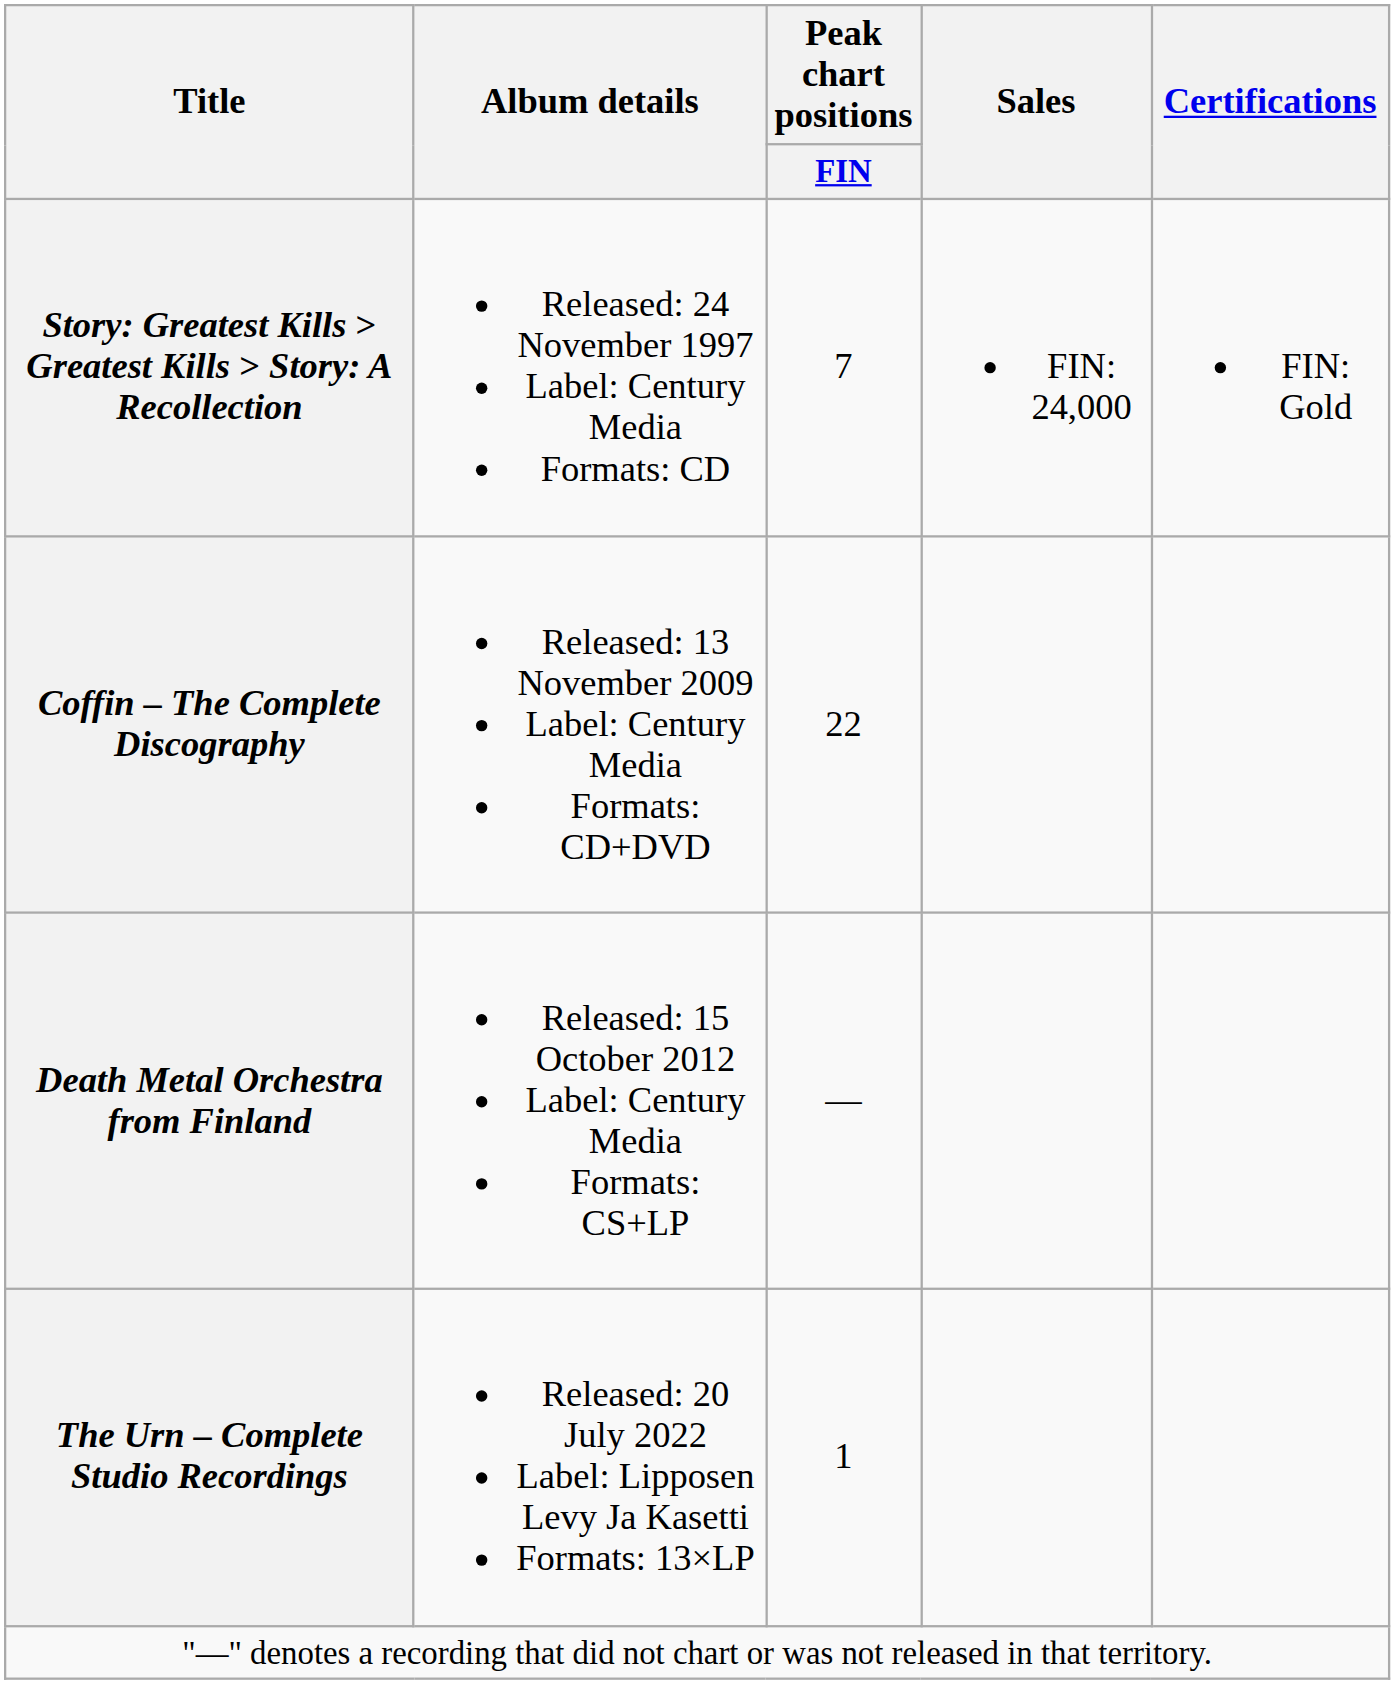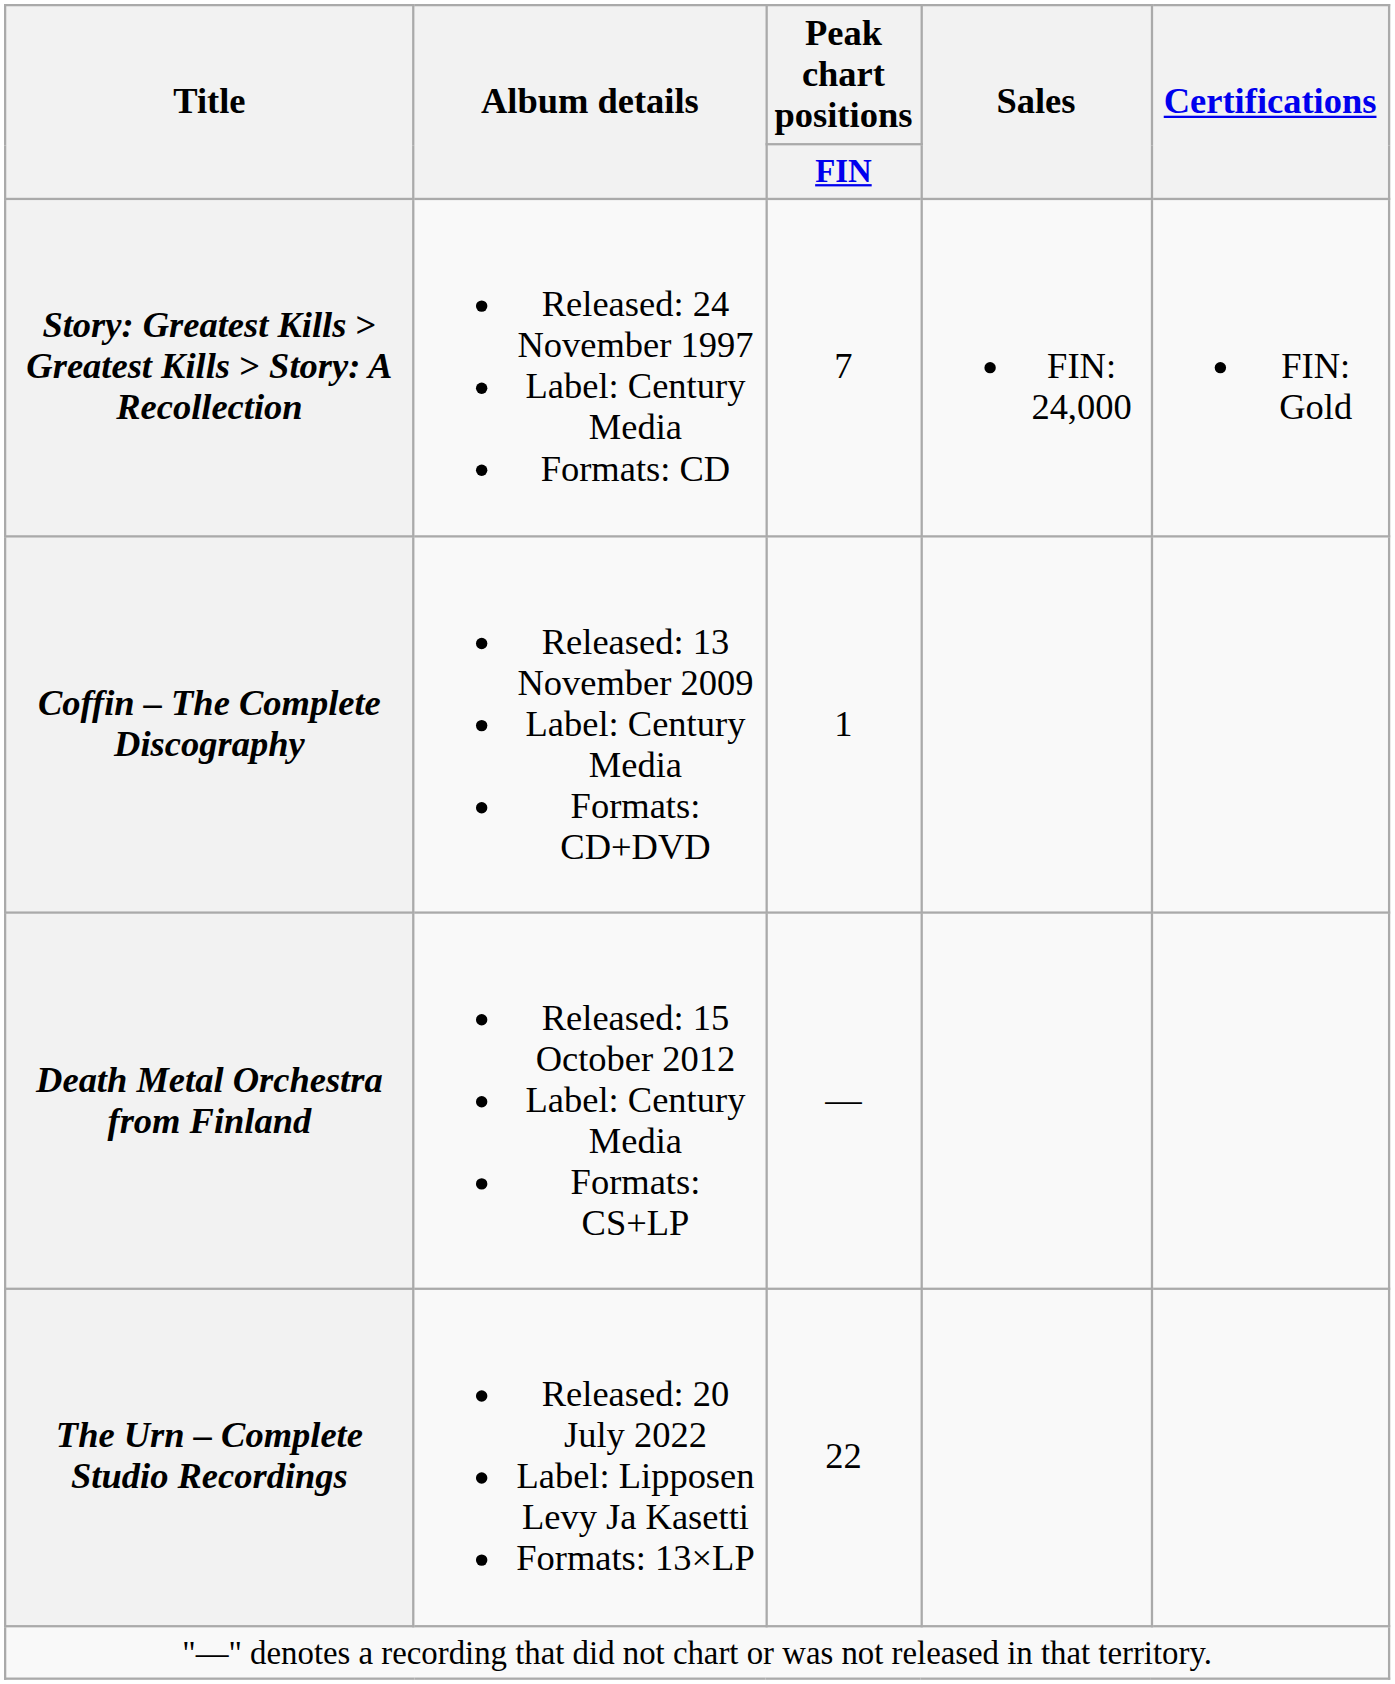 <table class="wikitable plainrowheaders" style="text-align:center;">
 <tr>
 <th scope="col" rowspan="2">Title</th>
 <th scope="col" rowspan="2">Album details</th>
 <th scope="col" colspan="1">Peak chart positions</th>
 <th scope="col" rowspan="2">Sales</th>
 <th scope="col" rowspan="2"><a href='#'>Certifications</a></th>
 </tr>
 <tr>
 <th scope="col" style="width:3em;font-size:90%;"><a href='#'>FIN</a><br></th>
 </tr>
 <tr>
 <th scope="row"><em>Story: Greatest Kills</em> > <em>Greatest Kills</em> > <em>Story: A Recollection</em></th>
 <td><br><ul><li>Released: 24 November 1997</li><li>Label: Century Media</li><li>Formats: CD</li></ul></td>
 <td>7</td>
 <td><br><ul><li>FIN: 24,000</li></ul></td>
 <td><br><ul><li>FIN: Gold</li></ul></td>
 </tr>
 <tr>
 <th scope="row"><em>Coffin – The Complete Discography</em></th>
 <td><br><ul><li>Released: 13 November 2009</li><li>Label: Century Media</li><li>Formats: CD+DVD</li></ul></td>
-<td>22</td>
+<td>1<br></td>
 <td></td>
 <td></td>
 </tr>
 <tr>
 <th scope="row"><em>Death Metal Orchestra from Finland</em></th>
 <td><br><ul><li>Released: 15 October 2012</li><li>Label: Century Media</li><li>Formats: CS+LP</li></ul></td>
 <td>—</td>
 <td></td>
 <td></td>
 </tr>
 <tr>
 <th scope="row"><em>The Urn – Complete Studio Recordings</em></th>
 <td><br><ul><li>Released: 20 July 2022</li><li>Label: Lipposen Levy Ja Kasetti</li><li>Formats: 13×LP</li></ul></td>
-<td>1<br></td>
+<td>22</td>
 <td></td>
 <td></td>
 </tr>
 <tr>
 <td colspan="15" style="font-size:90%">"—" denotes a recording that did not chart or was not released in that territory.</td>
 </tr>
 </table>
